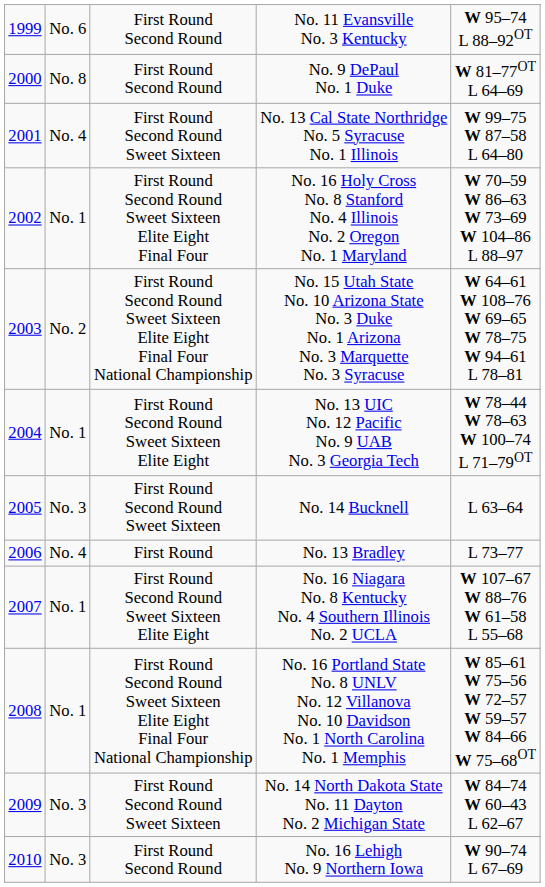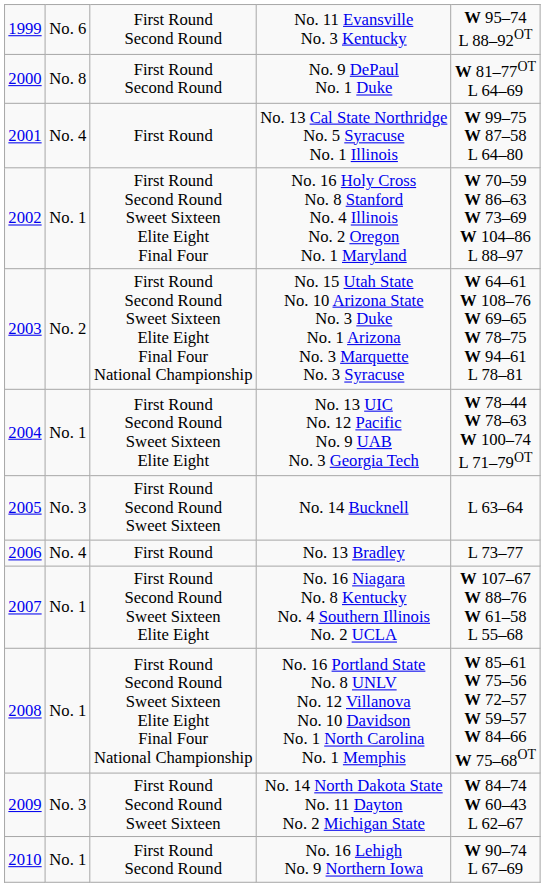 <table class="wikitable">
 <tr style="text-align:center;">
 <td><a href='#'>1999</a></td>
 <td>No. 6</td>
 <td>First Round<br>Second Round</td>
 <td>No. 11 <a href='#'>Evansville</a><br>No. 3 <a href='#'>Kentucky</a></td>
 <td><strong>W</strong> 95–74<br>L 88–92<sup>OT</sup></td>
 </tr>
 <tr style="text-align:center;">
 <td><a href='#'>2000</a></td>
 <td>No. 8</td>
 <td>First Round<br>Second Round</td>
 <td>No. 9 <a href='#'>DePaul</a><br>No. 1 <a href='#'>Duke</a></td>
 <td><strong>W</strong> 81–77<sup>OT</sup><br>L 64–69</td>
 </tr>
 <tr style="text-align:center;">
 <td><a href='#'>2001</a></td>
 <td>No. 4</td>
-<td>First Round<br>Second Round<br>Sweet Sixteen</td>
+<td>First Round</td>
 <td>No. 13 <a href='#'>Cal State Northridge</a><br>No. 5 <a href='#'>Syracuse</a><br>No. 1 <a href='#'>Illinois</a></td>
 <td><strong>W</strong> 99–75<br><strong>W</strong> 87–58<br>L 64–80</td>
 </tr>
 <tr style="text-align:center;">
 <td><a href='#'>2002</a></td>
 <td>No. 1</td>
 <td>First Round<br>Second Round<br>Sweet Sixteen<br>Elite Eight<br>Final Four</td>
 <td>No. 16 <a href='#'>Holy Cross</a><br>No. 8 <a href='#'>Stanford</a><br>No. 4 <a href='#'>Illinois</a><br>No. 2 <a href='#'>Oregon</a><br>No. 1 <a href='#'>Maryland</a></td>
 <td><strong>W</strong> 70–59<br><strong>W</strong> 86–63<br><strong>W</strong> 73–69<br><strong>W</strong> 104–86<br>L 88–97</td>
 </tr>
 <tr style="text-align:center;">
 <td><a href='#'>2003</a></td>
 <td>No. 2</td>
 <td>First Round<br>Second Round<br>Sweet Sixteen<br>Elite Eight<br>Final Four<br>National Championship</td>
 <td>No. 15 <a href='#'>Utah State</a><br>No. 10 <a href='#'>Arizona State</a><br>No. 3 <a href='#'>Duke</a><br>No. 1 <a href='#'>Arizona</a><br>No. 3 <a href='#'>Marquette</a><br>No. 3 <a href='#'>Syracuse</a></td>
 <td><strong>W</strong> 64–61<br><strong>W</strong> 108–76<br><strong>W</strong> 69–65<br><strong>W</strong> 78–75<br><strong>W</strong> 94–61<br>L 78–81</td>
 </tr>
 <tr style="text-align:center;">
 <td><a href='#'>2004</a></td>
 <td>No. 1</td>
 <td>First Round<br>Second Round<br>Sweet Sixteen<br>Elite Eight</td>
 <td>No. 13 <a href='#'>UIC</a><br>No. 12 <a href='#'>Pacific</a><br>No. 9 <a href='#'>UAB</a><br>No. 3 <a href='#'>Georgia Tech</a></td>
 <td><strong>W</strong> 78–44<br><strong>W</strong> 78–63<br><strong>W</strong> 100–74<br>L 71–79<sup>OT</sup></td>
 </tr>
 <tr style="text-align:center;">
 <td><a href='#'>2005</a></td>
 <td>No. 3</td>
 <td>First Round<br>Second Round<br>Sweet Sixteen</td>
 <td>No. 14 <a href='#'>Bucknell</a></td>
 <td>L 63–64</td>
 </tr>
 <tr style="text-align:center;">
 <td><a href='#'>2006</a></td>
 <td>No. 4</td>
 <td>First Round</td>
 <td>No. 13 <a href='#'>Bradley</a></td>
 <td>L 73–77</td>
 </tr>
 <tr style="text-align:center;">
 <td><a href='#'>2007</a></td>
 <td>No. 1</td>
 <td>First Round<br>Second Round<br>Sweet Sixteen<br>Elite Eight</td>
 <td>No. 16 <a href='#'>Niagara</a><br>No. 8 <a href='#'>Kentucky</a><br>No. 4 <a href='#'>Southern Illinois</a><br>No. 2 <a href='#'>UCLA</a></td>
 <td><strong>W</strong> 107–67<br><strong>W</strong> 88–76<br><strong>W</strong> 61–58<br>L 55–68</td>
 </tr>
 <tr style="text-align:center;">
 <td><a href='#'>2008</a></td>
 <td>No. 1</td>
 <td>First Round<br>Second Round<br>Sweet Sixteen<br>Elite Eight<br>Final Four<br>National Championship</td>
 <td>No. 16 <a href='#'>Portland State</a><br>No. 8 <a href='#'>UNLV</a><br>No. 12 <a href='#'>Villanova</a><br>No. 10 <a href='#'>Davidson</a><br>No. 1 <a href='#'>North Carolina</a><br>No. 1 <a href='#'>Memphis</a></td>
 <td><strong>W</strong> 85–61<br><strong>W</strong> 75–56<br><strong>W</strong> 72–57<br><strong>W</strong> 59–57<br><strong>W</strong> 84–66<br><strong>W</strong> 75–68<sup>OT</sup></td>
 </tr>
 <tr style="text-align:center;">
 <td><a href='#'>2009</a></td>
 <td>No. 3</td>
 <td>First Round<br>Second Round<br>Sweet Sixteen</td>
 <td>No. 14 <a href='#'>North Dakota State</a><br>No. 11 <a href='#'>Dayton</a><br>No. 2 <a href='#'>Michigan State</a></td>
 <td><strong>W</strong> 84–74<br><strong>W</strong> 60–43<br>L 62–67</td>
 </tr>
 <tr style="text-align:center;">
 <td><a href='#'>2010</a></td>
-<td>No. 3</td>
+<td>No. 1</td>
 <td>First Round<br>Second Round</td>
 <td>No. 16 <a href='#'>Lehigh</a><br>No. 9 <a href='#'>Northern Iowa</a></td>
 <td><strong>W</strong> 90–74<br>L 67–69</td>
 </tr>
 </table>
